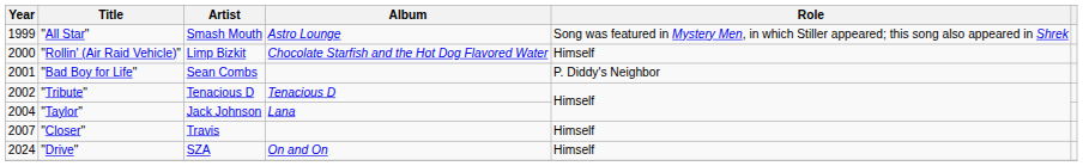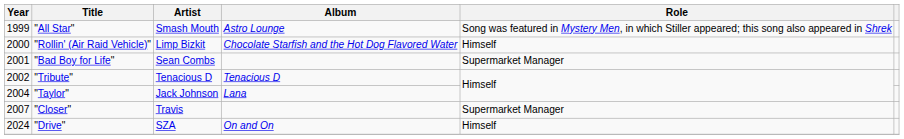 <table class="wikitable sortable plainrowheaders">
 <tr>
 <th scope="col">Year</th>
 <th scope="col">Title</th>
 <th scope="col">Artist</th>
 <th scope="col">Album</th>
 <th scope="col" class="unsortable">Role</th>
 <th scope="col" class="unsortable"></th>
 </tr>
 <tr>
 <td>1999</td>
 <td>"<a href='#'>All Star</a>"</td>
 <td><a href='#'>Smash Mouth</a></td>
 <td><em><a href='#'>Astro Lounge</a></em></td>
 <td>Song was featured in <em><a href='#'>Mystery Men</a></em>, in which Stiller appeared; this song also appeared in <em><a href='#'>Shrek</a></em></td>
 <td></td>
 </tr>
 <tr>
 <td>2000</td>
 <td>"<a href='#'>Rollin' (Air Raid Vehicle)</a>"</td>
 <td><a href='#'>Limp Bizkit</a></td>
 <td><em><a href='#'>Chocolate Starfish and the Hot Dog Flavored Water</a></em></td>
 <td>Himself</td>
 <td></td>
 </tr>
 <tr>
 <td>2001</td>
 <td>"<a href='#'>Bad Boy for Life</a>"</td>
 <td><a href='#'>Sean Combs</a></td>
 <td><em></em></td>
-<td>P. Diddy's Neighbor</td>
+<td>Supermarket Manager</td>
 <td></td>
 </tr>
 <tr>
 <td>2002</td>
 <td>"<a href='#'>Tribute</a>"</td>
 <td><a href='#'>Tenacious D</a></td>
 <td><em><a href='#'>Tenacious D</a></em></td>
 <td rowspan="2">Himself</td>
 <td></td>
 </tr>
 <tr>
 <td>2004</td>
 <td>"<a href='#'>Taylor</a>"</td>
 <td><a href='#'>Jack Johnson</a></td>
 <td><em><a href='#'>Lana</a></em></td>
 <td></td>
 </tr>
 <tr>
 <td>2007</td>
 <td>"<a href='#'>Closer</a>"</td>
 <td><a href='#'>Travis</a></td>
 <td><em></em></td>
-<td>Himself</td>
+<td>Supermarket Manager</td>
 <td></td>
 </tr>
 <tr>
 <td>2024</td>
 <td>"<a href='#'>Drive</a>"</td>
 <td><a href='#'>SZA</a></td>
 <td><em><a href='#'>On and On</a></em></td>
 <td>Himself</td>
 <td></td>
 </tr>
 <tr>
 </tr>
 </table>
